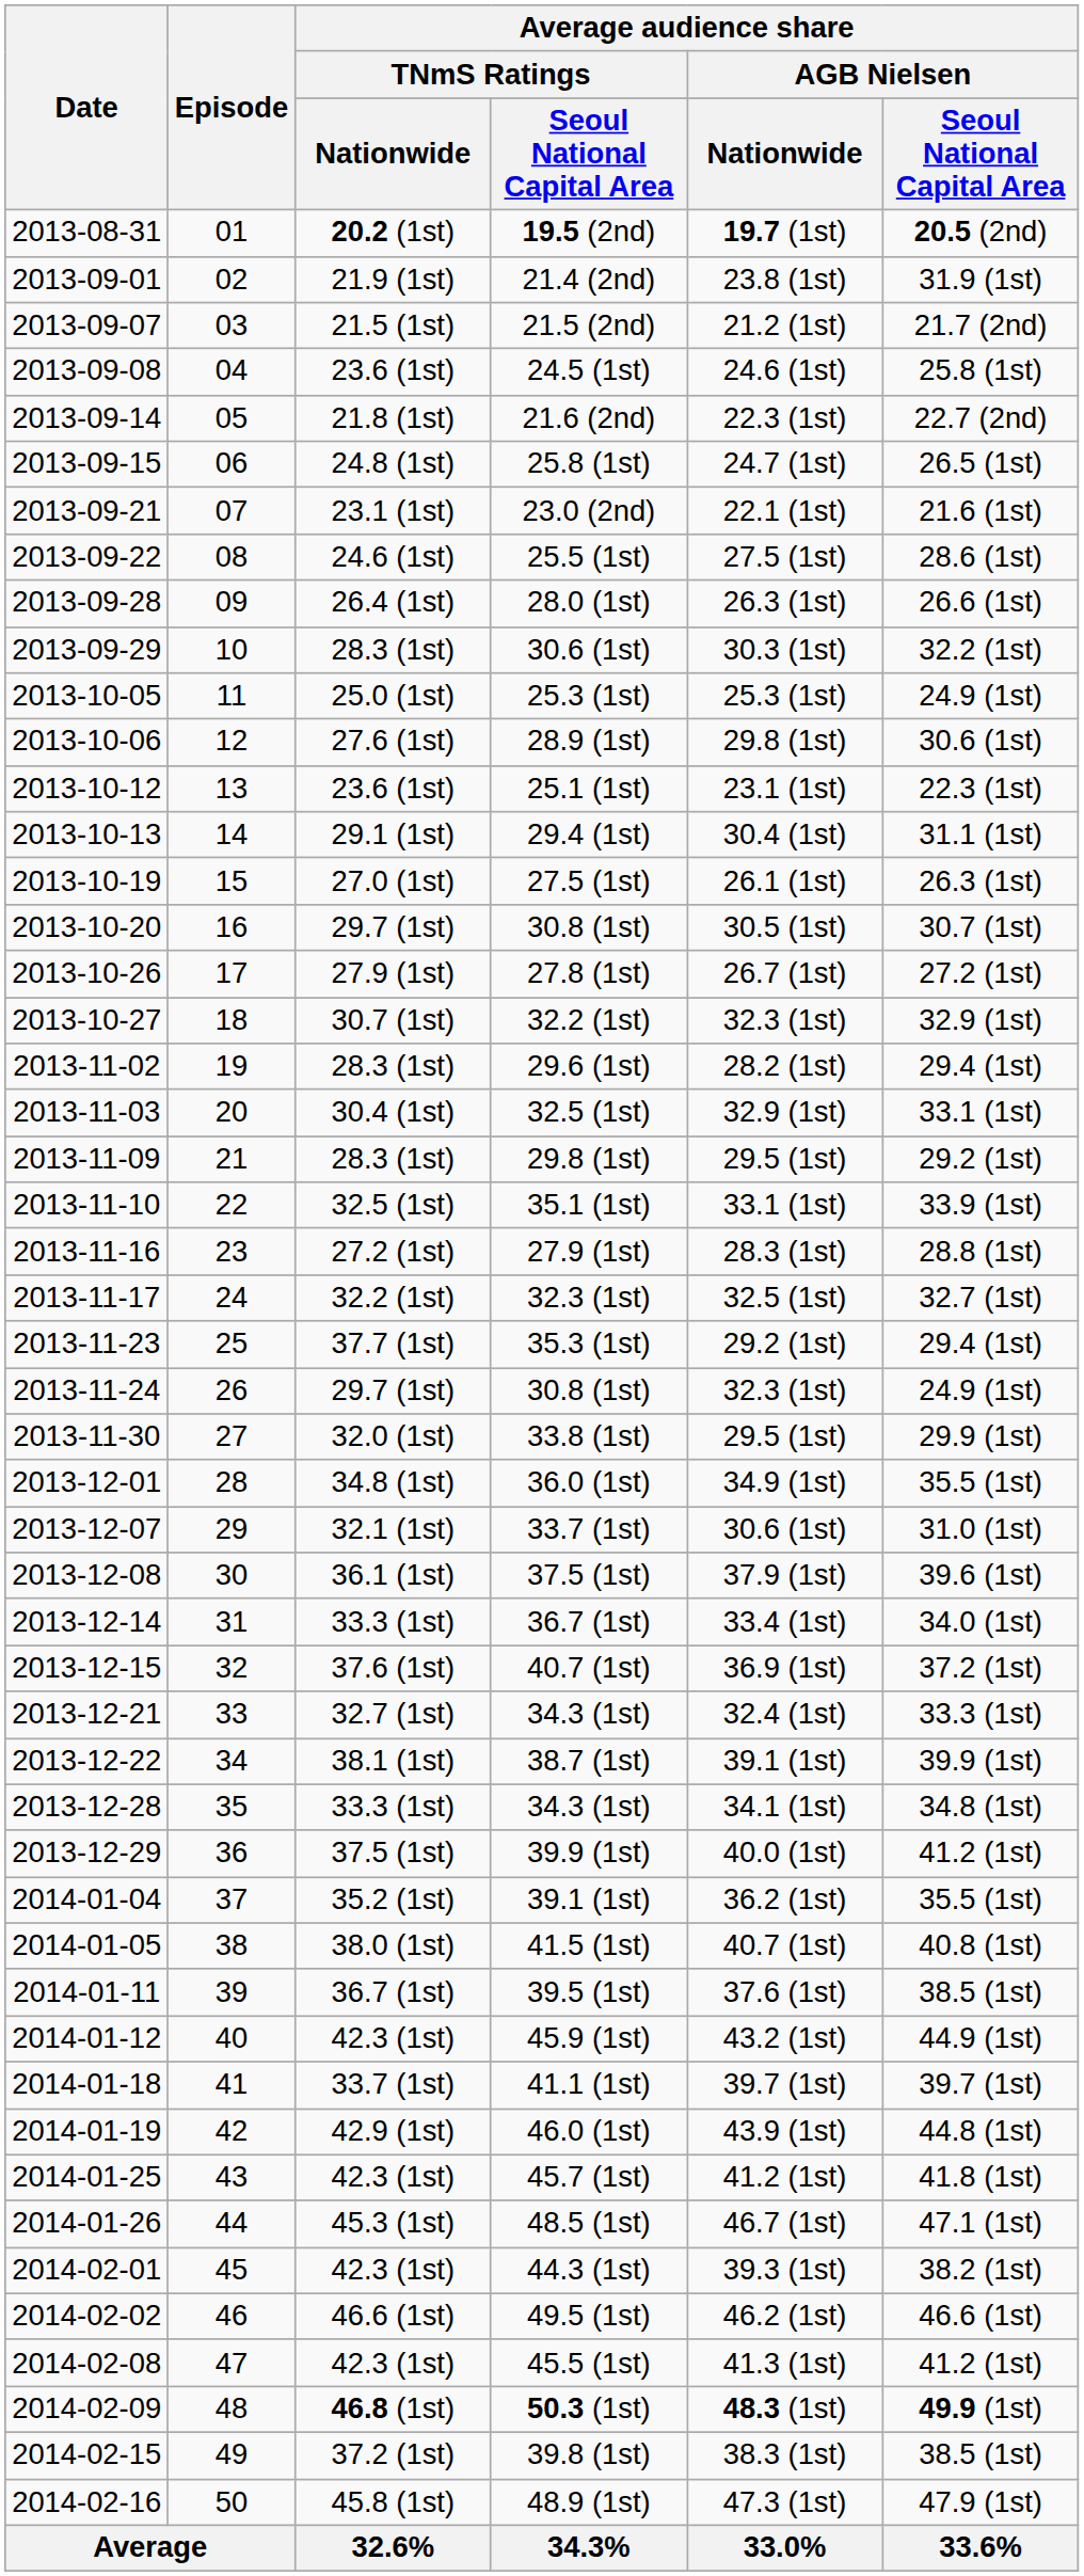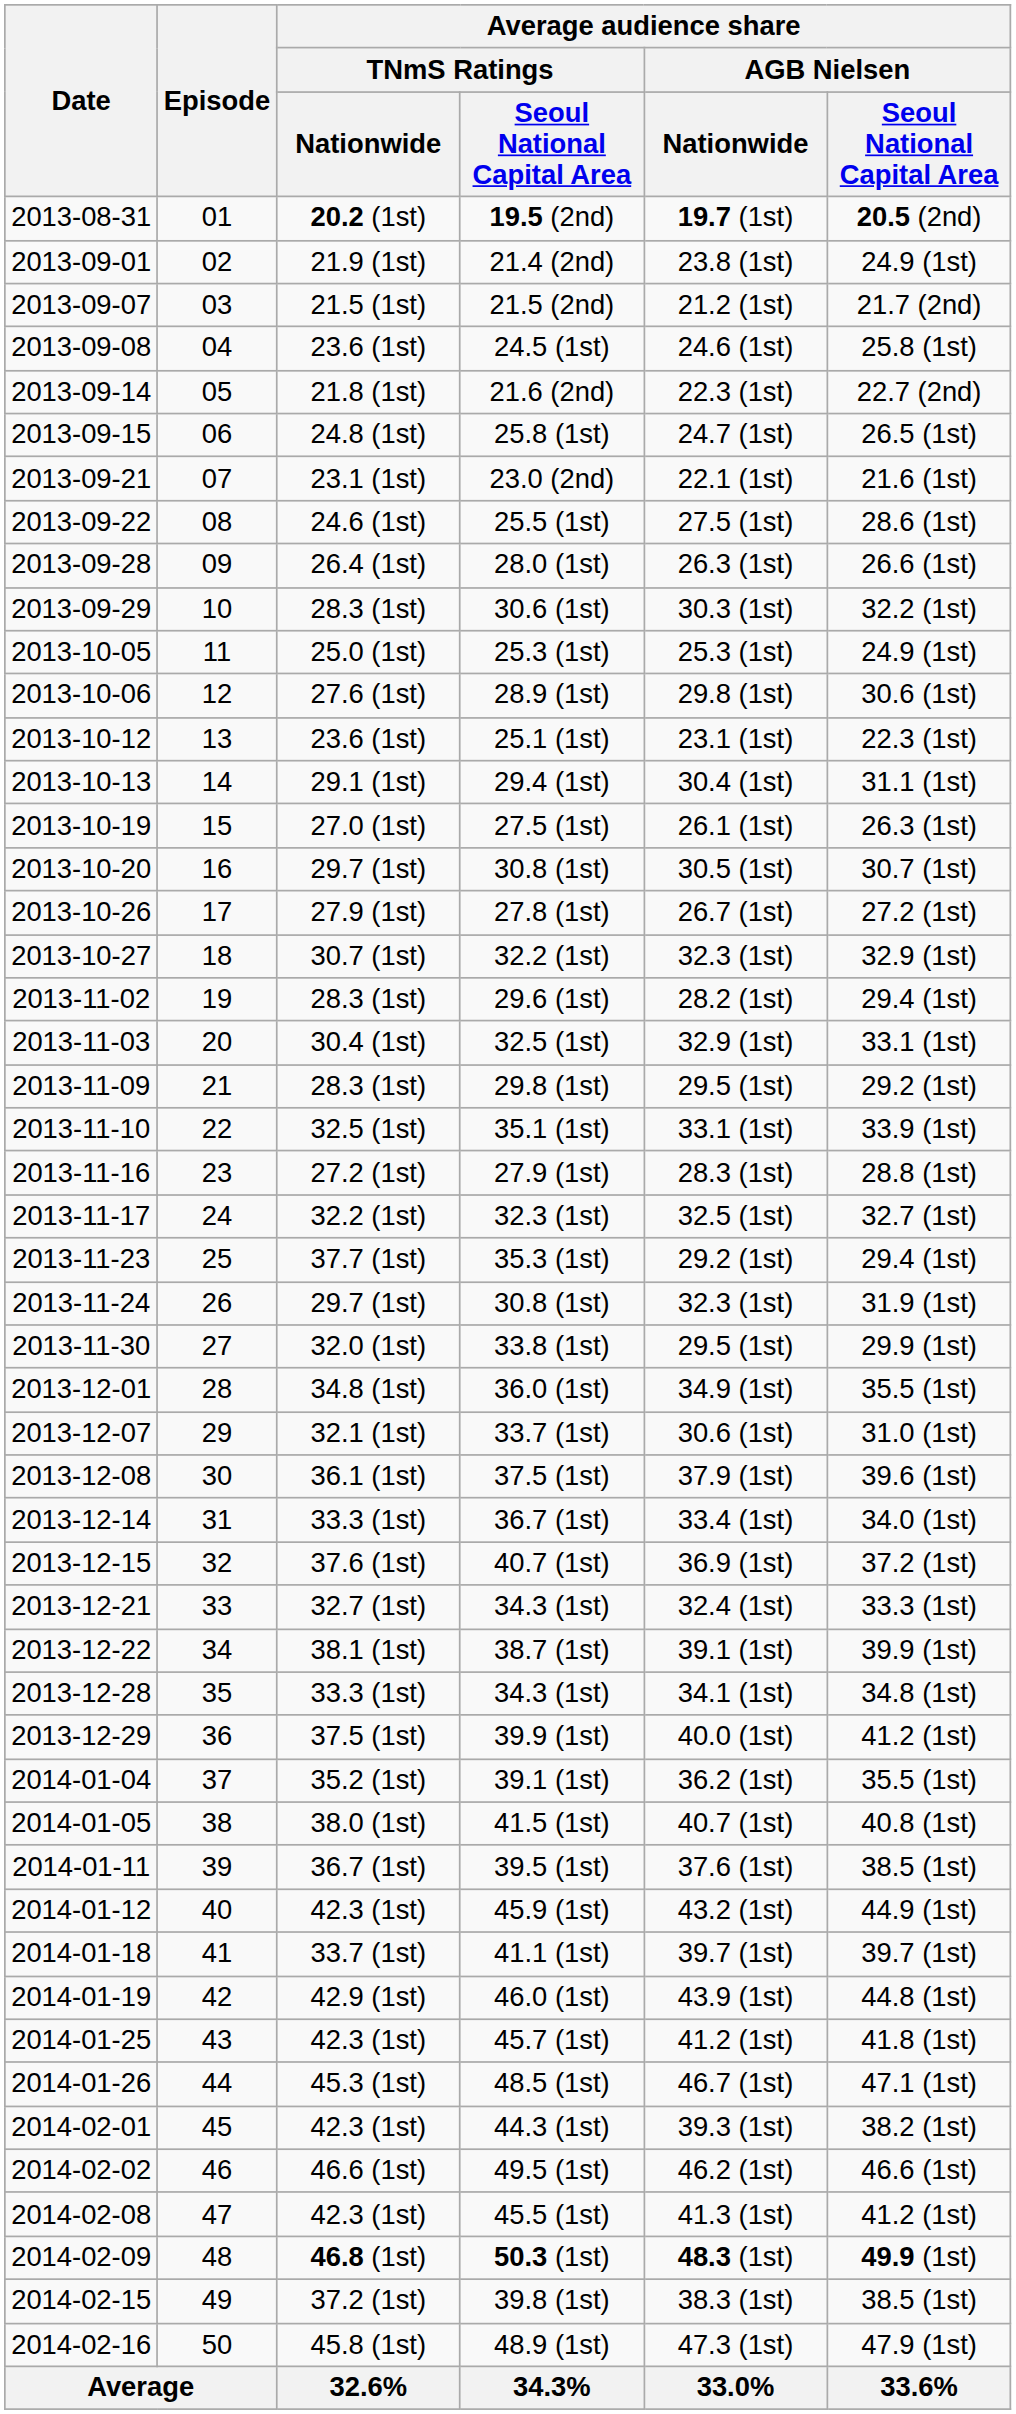 <table class="wikitable" style="text-align:center">
 <tr>
 <th rowspan="3">Date</th>
 <th rowspan="3">Episode</th>
 <th colspan="4">Average audience share</th>
 </tr>
 <tr>
 <th colspan="2">TNmS Ratings</th>
 <th colspan="2">AGB Nielsen</th>
 </tr>
 <tr>
 <th style="width:100px;">Nationwide</th>
 <th style="width:100px;"><a href='#'>Seoul National Capital Area</a></th>
 <th style="width:100px;">Nationwide</th>
 <th style="width:100px;"><a href='#'>Seoul National Capital Area</a></th>
 </tr>
 <tr>
 <td>2013-08-31</td>
 <td>01</td>
 <td><span><strong>20.2</strong> (1st)</span></td>
 <td><span><strong>19.5</strong> (2nd)</span></td>
 <td><span><strong>19.7</strong> (1st)</span></td>
 <td><span><strong>20.5</strong> (2nd)</span></td>
 </tr>
 <tr>
 <td>2013-09-01</td>
 <td>02</td>
 <td>21.9 (1st)</td>
 <td>21.4 (2nd)</td>
 <td>23.8 (1st)</td>
-<td>31.9 (1st)</td>
+<td>24.9 (1st)</td>
 </tr>
 <tr>
 <td>2013-09-07</td>
 <td>03</td>
 <td>21.5 (1st)</td>
 <td>21.5 (2nd)</td>
 <td>21.2 (1st)</td>
 <td>21.7 (2nd)</td>
 </tr>
 <tr>
 <td>2013-09-08</td>
 <td>04</td>
 <td>23.6 (1st)</td>
 <td>24.5 (1st)</td>
 <td>24.6 (1st)</td>
 <td>25.8 (1st)</td>
 </tr>
 <tr>
 <td>2013-09-14</td>
 <td>05</td>
 <td>21.8 (1st)</td>
 <td>21.6 (2nd)</td>
 <td>22.3 (1st)</td>
 <td>22.7 (2nd)</td>
 </tr>
 <tr>
 <td>2013-09-15</td>
 <td>06</td>
 <td>24.8 (1st)</td>
 <td>25.8 (1st)</td>
 <td>24.7 (1st)</td>
 <td>26.5 (1st)</td>
 </tr>
 <tr>
 <td>2013-09-21</td>
 <td>07</td>
 <td>23.1 (1st)</td>
 <td>23.0 (2nd)</td>
 <td>22.1 (1st)</td>
 <td>21.6 (1st)</td>
 </tr>
 <tr>
 <td>2013-09-22</td>
 <td>08</td>
 <td>24.6 (1st)</td>
 <td>25.5 (1st)</td>
 <td>27.5 (1st)</td>
 <td>28.6 (1st)</td>
 </tr>
 <tr>
 <td>2013-09-28</td>
 <td>09</td>
 <td>26.4 (1st)</td>
 <td>28.0 (1st)</td>
 <td>26.3 (1st)</td>
 <td>26.6 (1st)</td>
 </tr>
 <tr>
 <td>2013-09-29</td>
 <td>10</td>
 <td>28.3 (1st)</td>
 <td>30.6 (1st)</td>
 <td>30.3 (1st)</td>
 <td>32.2 (1st)</td>
 </tr>
 <tr>
 <td>2013-10-05</td>
 <td>11</td>
 <td>25.0 (1st)</td>
 <td>25.3 (1st)</td>
 <td>25.3 (1st)</td>
 <td>24.9 (1st)</td>
 </tr>
 <tr>
 <td>2013-10-06</td>
 <td>12</td>
 <td>27.6 (1st)</td>
 <td>28.9 (1st)</td>
 <td>29.8 (1st)</td>
 <td>30.6 (1st)</td>
 </tr>
 <tr>
 <td>2013-10-12</td>
 <td>13</td>
 <td>23.6 (1st)</td>
 <td>25.1 (1st)</td>
 <td>23.1 (1st)</td>
 <td>22.3 (1st)</td>
 </tr>
 <tr>
 <td>2013-10-13</td>
 <td>14</td>
 <td>29.1 (1st)</td>
 <td>29.4 (1st)</td>
 <td>30.4 (1st)</td>
 <td>31.1 (1st)</td>
 </tr>
 <tr>
 <td>2013-10-19</td>
 <td>15</td>
 <td>27.0 (1st)</td>
 <td>27.5 (1st)</td>
 <td>26.1 (1st)</td>
 <td>26.3 (1st)</td>
 </tr>
 <tr>
 <td>2013-10-20</td>
 <td>16</td>
 <td>29.7 (1st)</td>
 <td>30.8 (1st)</td>
 <td>30.5 (1st)</td>
 <td>30.7 (1st)</td>
 </tr>
 <tr>
 <td>2013-10-26</td>
 <td>17</td>
 <td>27.9 (1st)</td>
 <td>27.8 (1st)</td>
 <td>26.7 (1st)</td>
 <td>27.2 (1st)</td>
 </tr>
 <tr>
 <td>2013-10-27</td>
 <td>18</td>
 <td>30.7 (1st)</td>
 <td>32.2 (1st)</td>
 <td>32.3 (1st)</td>
 <td>32.9 (1st)</td>
 </tr>
 <tr>
 <td>2013-11-02</td>
 <td>19</td>
 <td>28.3 (1st)</td>
 <td>29.6 (1st)</td>
 <td>28.2 (1st)</td>
 <td>29.4 (1st)</td>
 </tr>
 <tr>
 <td>2013-11-03</td>
 <td>20</td>
 <td>30.4 (1st)</td>
 <td>32.5 (1st)</td>
 <td>32.9 (1st)</td>
 <td>33.1 (1st)</td>
 </tr>
 <tr>
 <td>2013-11-09</td>
 <td>21</td>
 <td>28.3 (1st)</td>
 <td>29.8 (1st)</td>
 <td>29.5 (1st)</td>
 <td>29.2 (1st)</td>
 </tr>
 <tr>
 <td>2013-11-10</td>
 <td>22</td>
 <td>32.5 (1st)</td>
 <td>35.1 (1st)</td>
 <td>33.1 (1st)</td>
 <td>33.9 (1st)</td>
 </tr>
 <tr>
 <td>2013-11-16</td>
 <td>23</td>
 <td>27.2 (1st)</td>
 <td>27.9 (1st)</td>
 <td>28.3 (1st)</td>
 <td>28.8 (1st)</td>
 </tr>
 <tr>
 <td>2013-11-17</td>
 <td>24</td>
 <td>32.2 (1st)</td>
 <td>32.3 (1st)</td>
 <td>32.5 (1st)</td>
 <td>32.7 (1st)</td>
 </tr>
 <tr>
 <td>2013-11-23</td>
 <td>25</td>
 <td>37.7 (1st)</td>
 <td>35.3 (1st)</td>
 <td>29.2 (1st)</td>
 <td>29.4 (1st)</td>
 </tr>
 <tr>
 <td>2013-11-24</td>
 <td>26</td>
 <td>29.7 (1st)</td>
 <td>30.8 (1st)</td>
 <td>32.3 (1st)</td>
-<td>24.9 (1st)</td>
+<td>31.9 (1st)</td>
 </tr>
 <tr>
 <td>2013-11-30</td>
 <td>27</td>
 <td>32.0 (1st)</td>
 <td>33.8 (1st)</td>
 <td>29.5 (1st)</td>
 <td>29.9 (1st)</td>
 </tr>
 <tr>
 <td>2013-12-01</td>
 <td>28</td>
 <td>34.8 (1st)</td>
 <td>36.0 (1st)</td>
 <td>34.9 (1st)</td>
 <td>35.5 (1st)</td>
 </tr>
 <tr>
 <td>2013-12-07</td>
 <td>29</td>
 <td>32.1 (1st)</td>
 <td>33.7 (1st)</td>
 <td>30.6 (1st)</td>
 <td>31.0 (1st)</td>
 </tr>
 <tr>
 <td>2013-12-08</td>
 <td>30</td>
 <td>36.1 (1st)</td>
 <td>37.5 (1st)</td>
 <td>37.9 (1st)</td>
 <td>39.6 (1st)</td>
 </tr>
 <tr>
 <td>2013-12-14</td>
 <td>31</td>
 <td>33.3 (1st)</td>
 <td>36.7 (1st)</td>
 <td>33.4 (1st)</td>
 <td>34.0 (1st)</td>
 </tr>
 <tr>
 <td>2013-12-15</td>
 <td>32</td>
 <td>37.6 (1st)</td>
 <td>40.7 (1st)</td>
 <td>36.9 (1st)</td>
 <td>37.2 (1st)</td>
 </tr>
 <tr>
 <td>2013-12-21</td>
 <td>33</td>
 <td>32.7 (1st)</td>
 <td>34.3 (1st)</td>
 <td>32.4 (1st)</td>
 <td>33.3 (1st)</td>
 </tr>
 <tr>
 <td>2013-12-22</td>
 <td>34</td>
 <td>38.1 (1st)</td>
 <td>38.7 (1st)</td>
 <td>39.1 (1st)</td>
 <td>39.9 (1st)</td>
 </tr>
 <tr>
 <td>2013-12-28</td>
 <td>35</td>
 <td>33.3 (1st)</td>
 <td>34.3 (1st)</td>
 <td>34.1 (1st)</td>
 <td>34.8 (1st)</td>
 </tr>
 <tr>
 <td>2013-12-29</td>
 <td>36</td>
 <td>37.5 (1st)</td>
 <td>39.9 (1st)</td>
 <td>40.0 (1st)</td>
 <td>41.2 (1st)</td>
 </tr>
 <tr>
 <td>2014-01-04</td>
 <td>37</td>
 <td>35.2 (1st)</td>
 <td>39.1 (1st)</td>
 <td>36.2 (1st)</td>
 <td>35.5 (1st)</td>
 </tr>
 <tr>
 <td>2014-01-05</td>
 <td>38</td>
 <td>38.0 (1st)</td>
 <td>41.5 (1st)</td>
 <td>40.7 (1st)</td>
 <td>40.8 (1st)</td>
 </tr>
 <tr>
 <td>2014-01-11</td>
 <td>39</td>
 <td>36.7 (1st)</td>
 <td>39.5 (1st)</td>
 <td>37.6 (1st)</td>
 <td>38.5 (1st)</td>
 </tr>
 <tr>
 <td>2014-01-12</td>
 <td>40</td>
 <td>42.3 (1st)</td>
 <td>45.9 (1st)</td>
 <td>43.2 (1st)</td>
 <td>44.9 (1st)</td>
 </tr>
 <tr>
 <td>2014-01-18</td>
 <td>41</td>
 <td>33.7 (1st)</td>
 <td>41.1 (1st)</td>
 <td>39.7 (1st)</td>
 <td>39.7 (1st)</td>
 </tr>
 <tr>
 <td>2014-01-19</td>
 <td>42</td>
 <td>42.9 (1st)</td>
 <td>46.0 (1st)</td>
 <td>43.9 (1st)</td>
 <td>44.8 (1st)</td>
 </tr>
 <tr>
 <td>2014-01-25</td>
 <td>43</td>
 <td>42.3 (1st)</td>
 <td>45.7 (1st)</td>
 <td>41.2 (1st)</td>
 <td>41.8 (1st)</td>
 </tr>
 <tr>
 <td>2014-01-26</td>
 <td>44</td>
 <td>45.3 (1st)</td>
 <td>48.5 (1st)</td>
 <td>46.7 (1st)</td>
 <td>47.1 (1st)</td>
 </tr>
 <tr>
 <td>2014-02-01</td>
 <td>45</td>
 <td>42.3 (1st)</td>
 <td>44.3 (1st)</td>
 <td>39.3 (1st)</td>
 <td>38.2 (1st)</td>
 </tr>
 <tr>
 <td>2014-02-02</td>
 <td>46</td>
 <td>46.6 (1st)</td>
 <td>49.5 (1st)</td>
 <td>46.2 (1st)</td>
 <td>46.6 (1st)</td>
 </tr>
 <tr>
 <td>2014-02-08</td>
 <td>47</td>
 <td>42.3 (1st)</td>
 <td>45.5 (1st)</td>
 <td>41.3 (1st)</td>
 <td>41.2 (1st)</td>
 </tr>
 <tr>
 <td>2014-02-09</td>
 <td>48</td>
 <td><span><strong>46.8</strong> (1st)</span></td>
 <td><span><strong>50.3</strong> (1st)</span></td>
 <td><span><strong>48.3</strong> (1st)</span></td>
 <td><span><strong>49.9</strong> (1st)</span></td>
 </tr>
 <tr>
 <td>2014-02-15</td>
 <td>49</td>
 <td>37.2 (1st)</td>
 <td>39.8 (1st)</td>
 <td>38.3 (1st)</td>
 <td>38.5 (1st)</td>
 </tr>
 <tr>
 <td>2014-02-16</td>
 <td>50</td>
 <td>45.8 (1st)</td>
 <td>48.9 (1st)</td>
 <td>47.3 (1st)</td>
 <td>47.9 (1st)</td>
 </tr>
 <tr>
 <th colspan=2>Average</th>
 <th>32.6%</th>
 <th>34.3%</th>
 <th>33.0%</th>
 <th>33.6%</th>
 </tr>
 </table>
